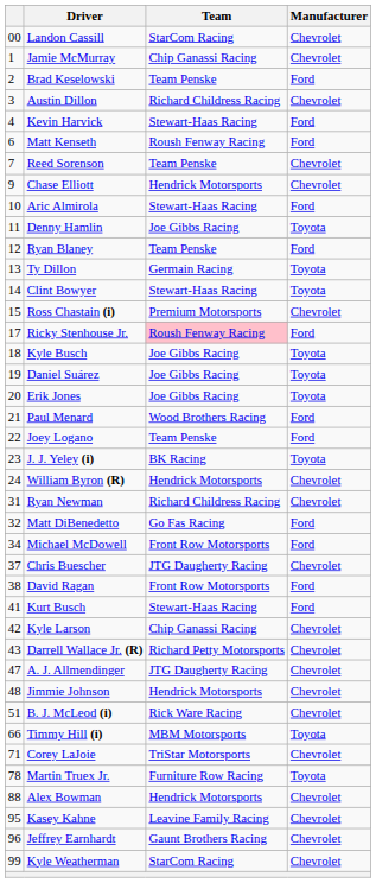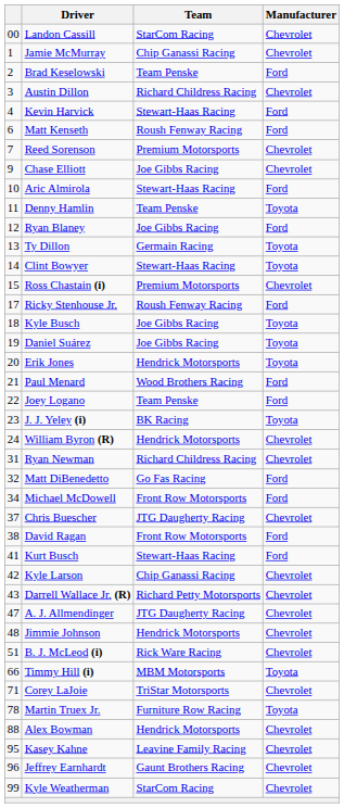 <table class="wikitable" style="font-size:95%">
 <tr>
 <th></th>
 <th>Driver</th>
 <th>Team</th>
 <th>Manufacturer</th>
 </tr>
 <tr>
 <td>00</td>
 <td><a href='#'>Landon Cassill</a></td>
 <td><a href='#'>StarCom Racing</a></td>
 <td><a href='#'>Chevrolet</a></td>
 </tr>
 <tr>
 <td>1</td>
 <td><a href='#'>Jamie McMurray</a></td>
 <td><a href='#'>Chip Ganassi Racing</a></td>
 <td><a href='#'>Chevrolet</a></td>
 </tr>
 <tr>
 <td>2</td>
 <td><a href='#'>Brad Keselowski</a></td>
 <td><a href='#'>Team Penske</a></td>
 <td><a href='#'>Ford</a></td>
 </tr>
 <tr>
 <td>3</td>
 <td><a href='#'>Austin Dillon</a></td>
 <td><a href='#'>Richard Childress Racing</a></td>
 <td><a href='#'>Chevrolet</a></td>
 </tr>
 <tr>
 <td>4</td>
 <td><a href='#'>Kevin Harvick</a></td>
 <td><a href='#'>Stewart-Haas Racing</a></td>
 <td><a href='#'>Ford</a></td>
 </tr>
 <tr>
 <td>6</td>
 <td><a href='#'>Matt Kenseth</a></td>
 <td><a href='#'>Roush Fenway Racing</a></td>
 <td><a href='#'>Ford</a></td>
 </tr>
 <tr>
 <td>7</td>
 <td><a href='#'>Reed Sorenson</a></td>
-<td><a href='#'>Team Penske</a></td>
+<td><a href='#'>Premium Motorsports</a></td>
 <td><a href='#'>Chevrolet</a></td>
 </tr>
 <tr>
 <td>9</td>
 <td><a href='#'>Chase Elliott</a></td>
-<td><a href='#'>Hendrick Motorsports</a></td>
+<td><a href='#'>Joe Gibbs Racing</a></td>
 <td><a href='#'>Chevrolet</a></td>
 </tr>
 <tr>
 <td>10</td>
 <td><a href='#'>Aric Almirola</a></td>
 <td><a href='#'>Stewart-Haas Racing</a></td>
 <td><a href='#'>Ford</a></td>
 </tr>
 <tr>
 <td>11</td>
 <td><a href='#'>Denny Hamlin</a></td>
-<td><a href='#'>Joe Gibbs Racing</a></td>
+<td><a href='#'>Team Penske</a></td>
 <td><a href='#'>Toyota</a></td>
 </tr>
 <tr>
 <td>12</td>
 <td><a href='#'>Ryan Blaney</a></td>
-<td><a href='#'>Team Penske</a></td>
+<td><a href='#'>Joe Gibbs Racing</a></td>
 <td><a href='#'>Ford</a></td>
 </tr>
 <tr>
 <td>13</td>
 <td><a href='#'>Ty Dillon</a></td>
 <td><a href='#'>Germain Racing</a></td>
 <td><a href='#'>Toyota</a></td>
 </tr>
 <tr>
 <td>14</td>
 <td><a href='#'>Clint Bowyer</a></td>
 <td><a href='#'>Stewart-Haas Racing</a></td>
 <td><a href='#'>Toyota</a></td>
 </tr>
 <tr>
 <td>15</td>
 <td><a href='#'>Ross Chastain</a> <strong>(i)</strong></td>
 <td><a href='#'>Premium Motorsports</a></td>
 <td><a href='#'>Chevrolet</a></td>
 </tr>
 <tr>
 <td>17</td>
 <td><a href='#'>Ricky Stenhouse Jr.</a></td>
-<td style="background: pink;"><a href='#'>Roush Fenway Racing</a></td>
+<td><a href='#'>Roush Fenway Racing</a></td>
 <td><a href='#'>Ford</a></td>
 </tr>
 <tr>
 <td>18</td>
 <td><a href='#'>Kyle Busch</a></td>
 <td><a href='#'>Joe Gibbs Racing</a></td>
 <td><a href='#'>Toyota</a></td>
 </tr>
 <tr>
 <td>19</td>
 <td><a href='#'>Daniel Suárez</a></td>
 <td><a href='#'>Joe Gibbs Racing</a></td>
 <td><a href='#'>Toyota</a></td>
 </tr>
 <tr>
 <td>20</td>
 <td><a href='#'>Erik Jones</a></td>
-<td><a href='#'>Joe Gibbs Racing</a></td>
+<td><a href='#'>Hendrick Motorsports</a></td>
 <td><a href='#'>Toyota</a></td>
 </tr>
 <tr>
 <td>21</td>
 <td><a href='#'>Paul Menard</a></td>
 <td><a href='#'>Wood Brothers Racing</a></td>
 <td><a href='#'>Ford</a></td>
 </tr>
 <tr>
 <td>22</td>
 <td><a href='#'>Joey Logano</a></td>
 <td><a href='#'>Team Penske</a></td>
 <td><a href='#'>Ford</a></td>
 </tr>
 <tr>
 <td>23</td>
 <td><a href='#'>J. J. Yeley</a> <strong>(i)</strong></td>
 <td><a href='#'>BK Racing</a></td>
 <td><a href='#'>Toyota</a></td>
 </tr>
 <tr>
 <td>24</td>
 <td><a href='#'>William Byron</a> <strong>(R)</strong></td>
 <td><a href='#'>Hendrick Motorsports</a></td>
 <td><a href='#'>Chevrolet</a></td>
 </tr>
 <tr>
 <td>31</td>
 <td><a href='#'>Ryan Newman</a></td>
 <td><a href='#'>Richard Childress Racing</a></td>
 <td><a href='#'>Chevrolet</a></td>
 </tr>
 <tr>
 <td>32</td>
 <td><a href='#'>Matt DiBenedetto</a></td>
 <td><a href='#'>Go Fas Racing</a></td>
 <td><a href='#'>Ford</a></td>
 </tr>
 <tr>
 <td>34</td>
 <td><a href='#'>Michael McDowell</a></td>
 <td><a href='#'>Front Row Motorsports</a></td>
 <td><a href='#'>Ford</a></td>
 </tr>
 <tr>
 <td>37</td>
 <td><a href='#'>Chris Buescher</a></td>
 <td><a href='#'>JTG Daugherty Racing</a></td>
 <td><a href='#'>Chevrolet</a></td>
 </tr>
 <tr>
 <td>38</td>
 <td><a href='#'>David Ragan</a></td>
 <td><a href='#'>Front Row Motorsports</a></td>
 <td><a href='#'>Ford</a></td>
 </tr>
 <tr>
 <td>41</td>
 <td><a href='#'>Kurt Busch</a></td>
 <td><a href='#'>Stewart-Haas Racing</a></td>
 <td><a href='#'>Ford</a></td>
 </tr>
 <tr>
 <td>42</td>
 <td><a href='#'>Kyle Larson</a></td>
 <td><a href='#'>Chip Ganassi Racing</a></td>
 <td><a href='#'>Chevrolet</a></td>
 </tr>
 <tr>
 <td>43</td>
 <td><a href='#'>Darrell Wallace Jr.</a> <strong>(R)</strong></td>
 <td><a href='#'>Richard Petty Motorsports</a></td>
 <td><a href='#'>Chevrolet</a></td>
 </tr>
 <tr>
 <td>47</td>
 <td><a href='#'>A. J. Allmendinger</a></td>
 <td><a href='#'>JTG Daugherty Racing</a></td>
 <td><a href='#'>Chevrolet</a></td>
 </tr>
 <tr>
 <td>48</td>
 <td><a href='#'>Jimmie Johnson</a></td>
 <td><a href='#'>Hendrick Motorsports</a></td>
 <td><a href='#'>Chevrolet</a></td>
 </tr>
 <tr>
 <td>51</td>
 <td><a href='#'>B. J. McLeod</a> <strong>(i)</strong></td>
 <td><a href='#'>Rick Ware Racing</a></td>
 <td><a href='#'>Chevrolet</a></td>
 </tr>
 <tr>
 <td>66</td>
 <td><a href='#'>Timmy Hill</a> <strong>(i)</strong></td>
 <td><a href='#'>MBM Motorsports</a></td>
 <td><a href='#'>Toyota</a></td>
 </tr>
 <tr>
 <td>71</td>
 <td><a href='#'>Corey LaJoie</a></td>
 <td><a href='#'>TriStar Motorsports</a></td>
 <td><a href='#'>Chevrolet</a></td>
 </tr>
 <tr>
 <td>78</td>
 <td><a href='#'>Martin Truex Jr.</a></td>
 <td><a href='#'>Furniture Row Racing</a></td>
 <td><a href='#'>Toyota</a></td>
 </tr>
 <tr>
 <td>88</td>
 <td><a href='#'>Alex Bowman</a></td>
 <td><a href='#'>Hendrick Motorsports</a></td>
 <td><a href='#'>Chevrolet</a></td>
 </tr>
 <tr>
 <td>95</td>
 <td><a href='#'>Kasey Kahne</a></td>
 <td><a href='#'>Leavine Family Racing</a></td>
 <td><a href='#'>Chevrolet</a></td>
 </tr>
 <tr>
 <td>96</td>
 <td><a href='#'>Jeffrey Earnhardt</a></td>
 <td><a href='#'>Gaunt Brothers Racing</a></td>
 <td><a href='#'>Chevrolet</a></td>
 </tr>
 <tr>
 <td>99</td>
 <td><a href='#'>Kyle Weatherman</a></td>
 <td><a href='#'>StarCom Racing</a></td>
 <td><a href='#'>Chevrolet</a></td>
 </tr>
 <tr>
 <th colspan="4"></th>
 </tr>
 </table>
